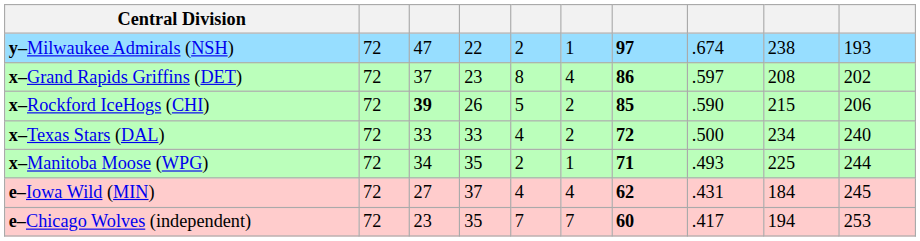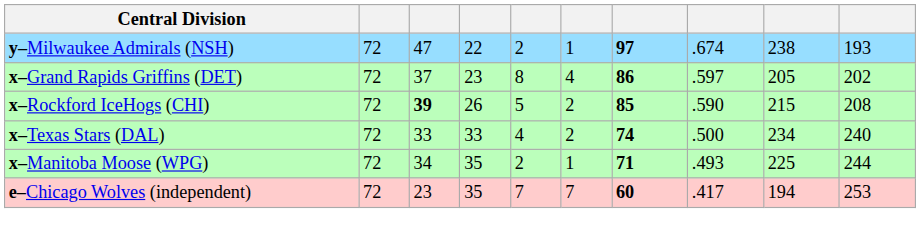 <table class="wikitable" style="width:50em">
 <tr 3>
 <th width="35%">Central Division</th>
 <th width="5%"></th>
 <th width="5%"></th>
 <th width="5%"></th>
 <th width="5%"></th>
 <th width="5%"></th>
 <th width="7.5%"></th>
 <th width="7.5%"></th>
 <th width="7.5%"></th>
 <th width="7.5%"></th>
 </tr>
 <tr bgcolor=#97DEFF>
 <td><strong>y–</strong><a href='#'>Milwaukee Admirals</a> (<a href='#'>NSH</a>)</td>
 <td>72</td>
 <td>47</td>
 <td>22</td>
 <td>2</td>
 <td>1</td>
 <td><strong>97</strong></td>
 <td>.674</td>
 <td>238</td>
 <td>193</td>
 </tr>
 <tr bgcolor=#bbffbb>
 <td><strong>x–</strong><a href='#'>Grand Rapids Griffins</a> (<a href='#'>DET</a>)</td>
 <td>72</td>
 <td>37</td>
 <td>23</td>
 <td>8</td>
 <td>4</td>
 <td><strong>86</strong></td>
 <td>.597</td>
-<td>208</td>
+<td>205</td>
 <td>202</td>
 </tr>
 <tr bgcolor=#bbffbb>
 <td><strong>x–</strong><a href='#'>Rockford IceHogs</a> (<a href='#'>CHI</a>)</td>
 <td>72</td>
 <td><strong>39</strong></td>
 <td>26</td>
 <td>5</td>
 <td>2</td>
 <td><strong>85</strong></td>
 <td>.590</td>
 <td>215</td>
-<td>206</td>
+<td>208</td>
 </tr>
 <tr bgcolor=#bbffbb>
 <td><strong>x–</strong><a href='#'>Texas Stars</a> (<a href='#'>DAL</a>)</td>
 <td>72</td>
 <td>33</td>
 <td>33</td>
 <td>4</td>
 <td>2</td>
-<td><strong>72</strong></td>
+<td><strong>74</strong></td>
 <td>.500</td>
 <td>234</td>
 <td>240</td>
 </tr>
 <tr bgcolor=#bbffbb>
 <td><strong>x–</strong><a href='#'>Manitoba Moose</a> (<a href='#'>WPG</a>)</td>
 <td>72</td>
 <td>34</td>
 <td>35</td>
 <td>2</td>
 <td>1</td>
 <td><strong>71</strong></td>
 <td>.493</td>
 <td>225</td>
 <td>244</td>
 </tr>
 <tr bgcolor=#ffcccc>
-<td><strong>e–</strong><a href='#'>Iowa Wild</a> (<a href='#'>MIN</a>)</td>
-<td>72</td>
-<td>27</td>
-<td>37</td>
-<td>4</td>
-<td>4</td>
-<td><strong>62</strong></td>
-<td>.431</td>
-<td>184</td>
-<td>245</td>
-</tr>
-<tr bgcolor=#ffcccc>
 <td><strong>e–</strong><a href='#'>Chicago Wolves</a> (independent)</td>
 <td>72</td>
 <td>23</td>
 <td>35</td>
 <td>7</td>
 <td>7</td>
 <td><strong>60</strong></td>
 <td>.417</td>
 <td>194</td>
 <td>253</td>
 </tr>
 </table>
